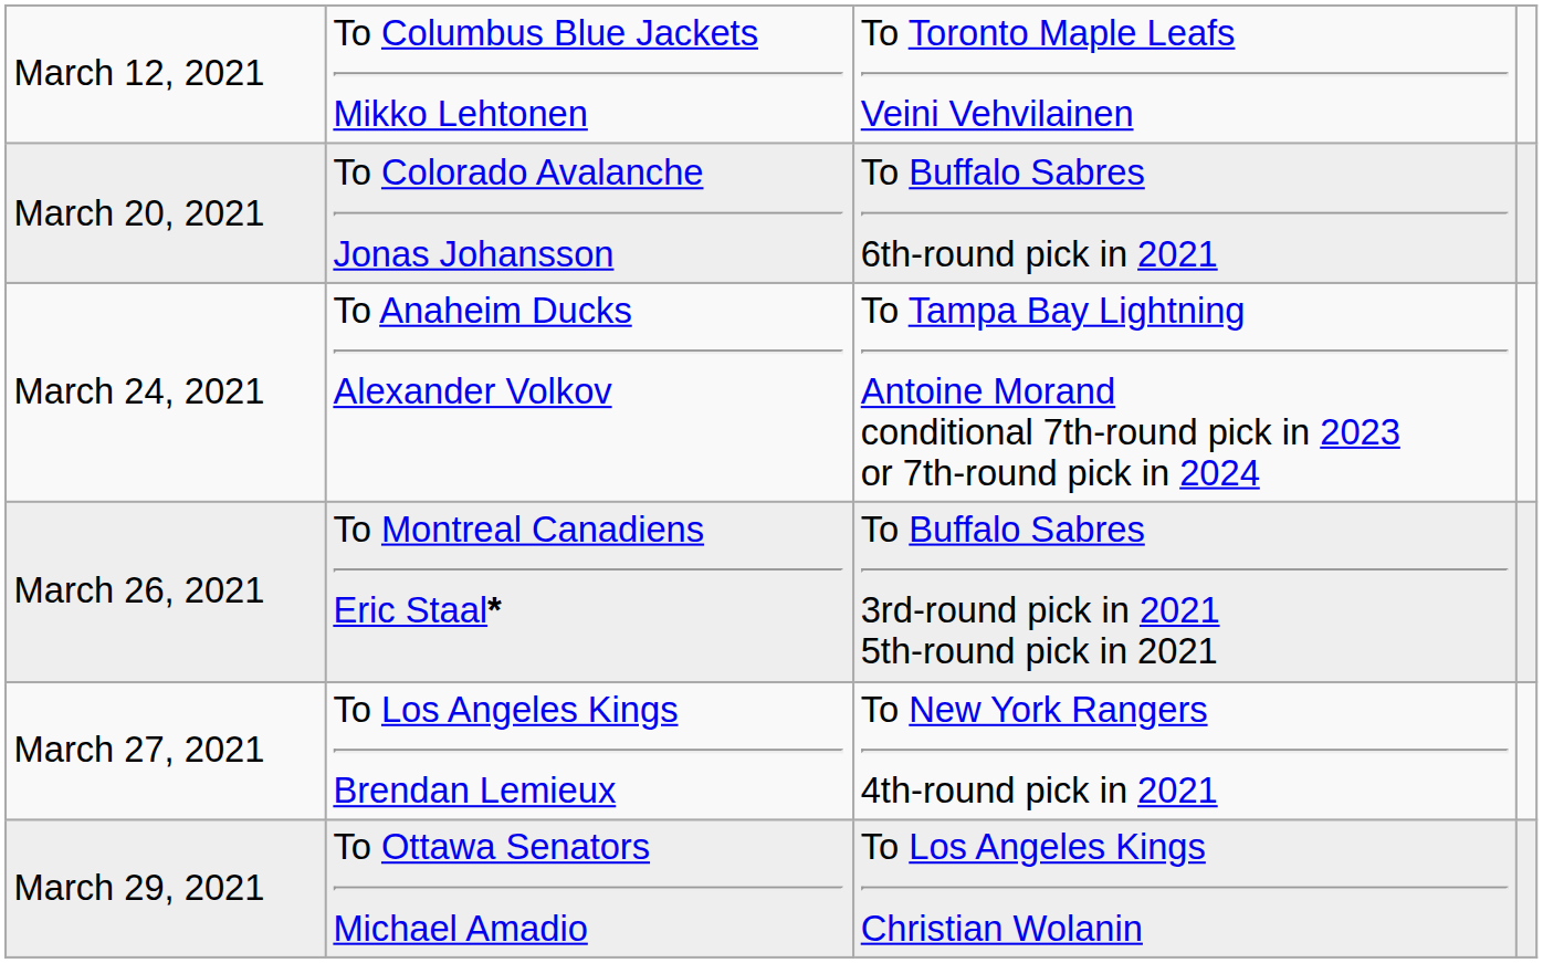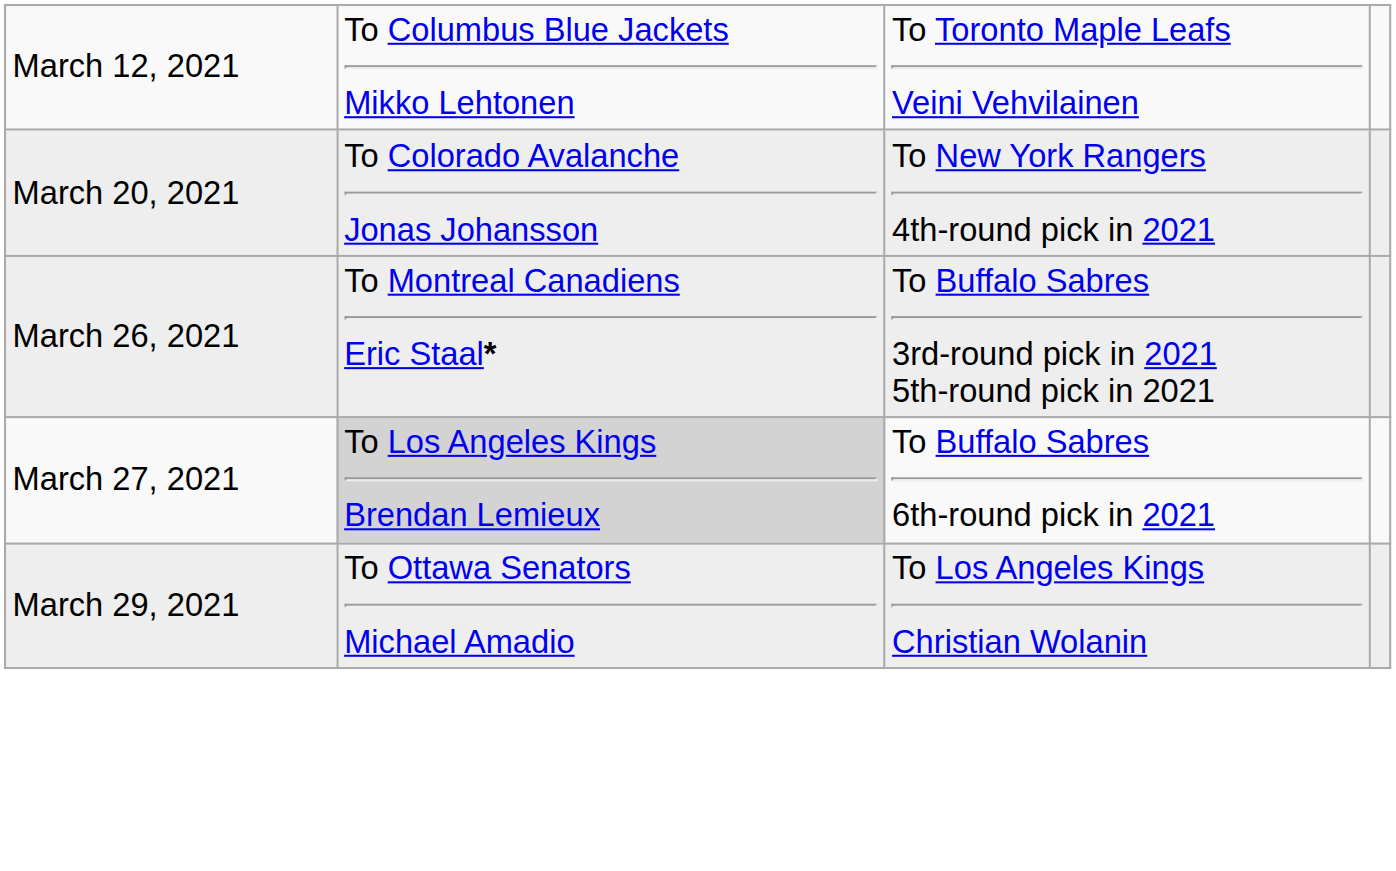 <table cellspacing=0 class="wikitable" style="border:1px solid #999999; width:680px;">
 <tr>
 <td>March 12, 2021</td>
 <td valign="top">To <a href='#'>Columbus Blue Jackets</a><hr><a href='#'>Mikko Lehtonen</a></td>
 <td valign="top">To <a href='#'>Toronto Maple Leafs</a><hr><a href='#'>Veini Vehvilainen</a></td>
 <td></td>
 </tr>
 <tr bgcolor="eeeeee">
 <td>March 20, 2021</td>
 <td valign="top">To <a href='#'>Colorado Avalanche</a><hr><a href='#'>Jonas Johansson</a></td>
-<td valign="top">To <a href='#'>Buffalo Sabres</a><hr>6th-round pick in <a href='#'>2021</a></td>
-<td></td>
-</tr>
-<tr>
-<td>March 24, 2021</td>
-<td valign="top">To <a href='#'>Anaheim Ducks</a><hr><a href='#'>Alexander Volkov</a></td>
-<td valign="top">To <a href='#'>Tampa Bay Lightning</a><hr><a href='#'>Antoine Morand</a><br><span>conditional</span> 7th-round pick in <a href='#'>2023</a><br>or 7th-round pick in <a href='#'>2024</a></td>
+<td valign="top">To <a href='#'>New York Rangers</a><hr>4th-round pick in <a href='#'>2021</a></td>
 <td></td>
 </tr>
 <tr bgcolor="eeeeee">
 <td>March 26, 2021</td>
 <td valign="top">To <a href='#'>Montreal Canadiens</a><hr><a href='#'>Eric Staal</a><span><strong>*</strong></span></td>
 <td valign="top">To <a href='#'>Buffalo Sabres</a><hr>3rd-round pick in <a href='#'>2021</a><br>5th-round pick in 2021</td>
 <td></td>
 </tr>
 <tr>
 <td>March 27, 2021</td>
-<td valign="top">To <a href='#'>Los Angeles Kings</a><hr><a href='#'>Brendan Lemieux</a></td>
-<td valign="top">To <a href='#'>New York Rangers</a><hr>4th-round pick in <a href='#'>2021</a></td>
+<td valign="top" style="background: lightgrey;">To <a href='#'>Los Angeles Kings</a><hr><a href='#'>Brendan Lemieux</a></td>
+<td valign="top">To <a href='#'>Buffalo Sabres</a><hr>6th-round pick in <a href='#'>2021</a></td>
 <td></td>
 </tr>
 <tr bgcolor="eeeeee">
 <td>March 29, 2021</td>
 <td valign="top">To <a href='#'>Ottawa Senators</a><hr><a href='#'>Michael Amadio</a></td>
 <td valign="top">To <a href='#'>Los Angeles Kings</a><hr><a href='#'>Christian Wolanin</a></td>
 <td></td>
 </tr>
 </table>
